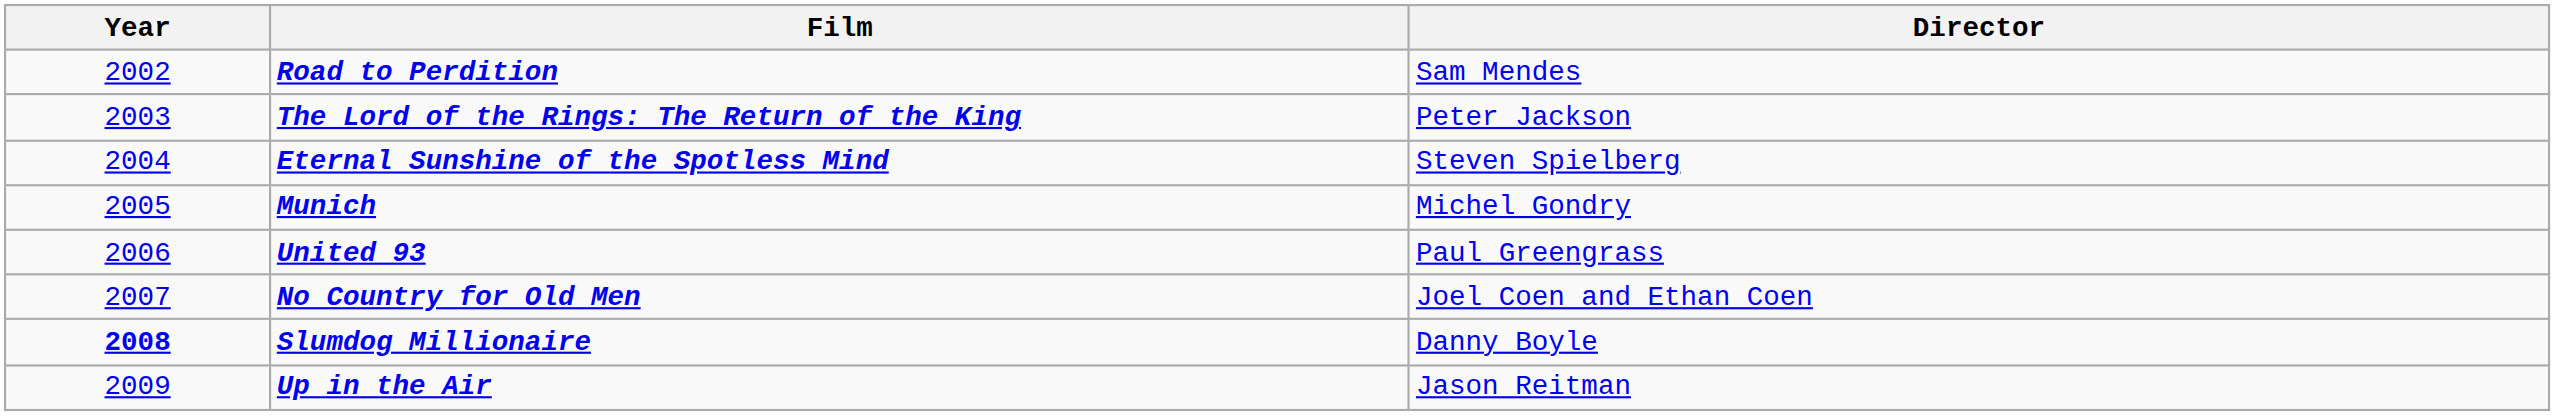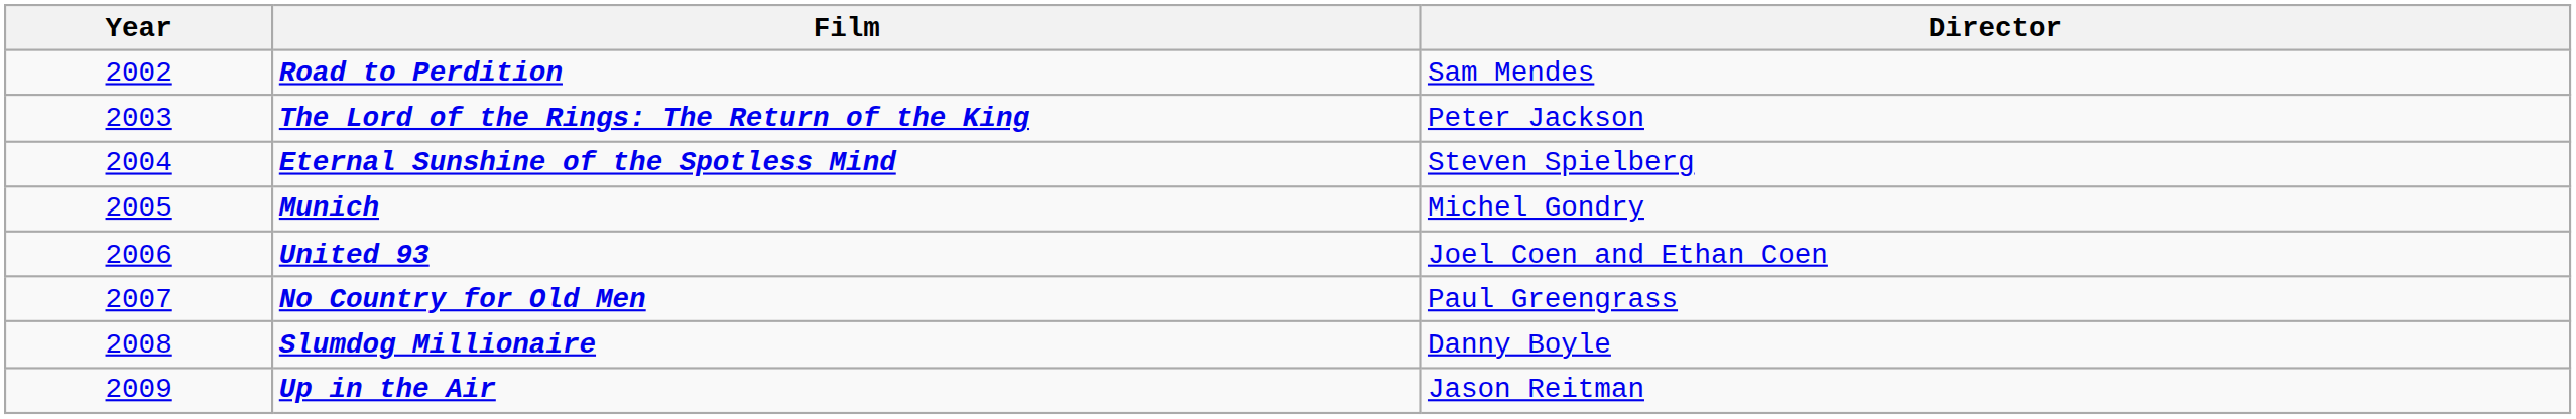 <table class="wikitable" width="95%" cellpadding="5">
 <tr>
 <th width="100"><strong>Year</strong></th>
 <th width="450"><strong>Film</strong></th>
 <th width="450"><strong>Director</strong></th>
 </tr>
 <tr>
 <td style="text-align:center;"><a href='#'>2002</a></td>
 <td><strong><em><a href='#'>Road to Perdition</a></em></strong></td>
 <td><a href='#'>Sam Mendes</a></td>
 </tr>
 <tr>
 <td style="text-align:center;"><a href='#'>2003</a></td>
 <td><strong><em><a href='#'>The Lord of the Rings: The Return of the King</a></em></strong></td>
 <td><a href='#'>Peter Jackson</a></td>
 </tr>
 <tr>
 <td style="text-align:center;"><a href='#'>2004</a></td>
 <td><strong><em><a href='#'>Eternal Sunshine of the Spotless Mind</a></em></strong></td>
 <td><a href='#'>Steven Spielberg</a></td>
 </tr>
 <tr>
 <td style="text-align:center;"><a href='#'>2005</a></td>
 <td><strong><em><a href='#'>Munich</a></em></strong></td>
 <td><a href='#'>Michel Gondry</a></td>
 </tr>
 <tr>
 <td style="text-align:center;"><a href='#'>2006</a></td>
 <td><strong><em><a href='#'>United 93</a></em></strong></td>
-<td><a href='#'>Paul Greengrass</a></td>
+<td><a href='#'>Joel Coen and Ethan Coen</a></td>
 </tr>
 <tr>
 <td style="text-align:center;"><a href='#'>2007</a></td>
 <td><strong><em><a href='#'>No Country for Old Men</a></em></strong></td>
-<td><a href='#'>Joel Coen and Ethan Coen</a></td>
+<td><a href='#'>Paul Greengrass</a></td>
 </tr>
 <tr>
-<td style="text-align:center;"><strong><a href='#'>2008</a></strong></td>
+<td style="text-align:center;"><a href='#'>2008</a></td>
 <td><strong><em><a href='#'>Slumdog Millionaire</a></em></strong></td>
 <td><a href='#'>Danny Boyle</a></td>
 </tr>
 <tr>
 <td style="text-align:center;"><a href='#'>2009</a></td>
 <td><strong><em><a href='#'>Up in the Air</a></em></strong></td>
 <td><a href='#'>Jason Reitman</a></td>
 </tr>
 </table>
